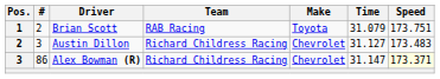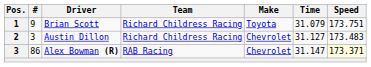 <table class="wikitable" style="font-size:95%">
 <tr>
 <th>Pos.</th>
 <th>#</th>
 <th>Driver</th>
 <th>Team</th>
 <th>Make</th>
 <th>Time</th>
 <th>Speed</th>
 </tr>
 <tr>
 <th>1</th>
-<td>2</td>
+<td>9</td>
 <td><a href='#'>Brian Scott</a></td>
-<td><a href='#'>RAB Racing</a></td>
+<td><a href='#'>Richard Childress Racing</a></td>
 <td><a href='#'>Toyota</a></td>
 <td>31.079</td>
 <td>173.751</td>
 </tr>
 <tr>
 <th>2</th>
 <td>3</td>
 <td><a href='#'>Austin Dillon</a></td>
 <td><a href='#'>Richard Childress Racing</a></td>
 <td><a href='#'>Chevrolet</a></td>
 <td>31.127</td>
 <td>173.483</td>
 </tr>
 <tr>
 <th>3</th>
 <td>86</td>
 <td><a href='#'>Alex Bowman</a> <strong>(R)</strong></td>
-<td><a href='#'>Richard Childress Racing</a></td>
+<td><a href='#'>RAB Racing</a></td>
 <td><a href='#'>Chevrolet</a></td>
 <td>31.147</td>
 <td style="background: lightyellow;">173.371</td>
 </tr>
 <tr>
 <th colspan="7"></th>
 </tr>
 </table>
